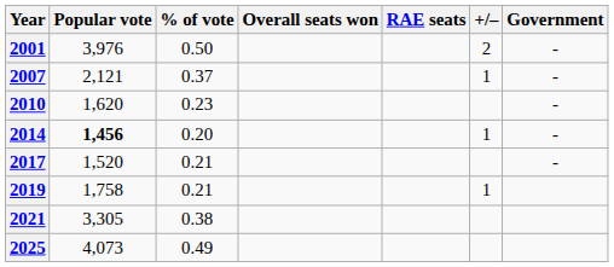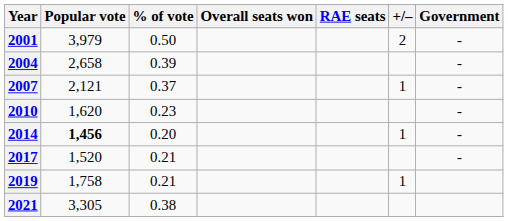 <table class="wikitable" style="text-align:center">
 <tr>
 <th>Year</th>
 <th>Popular vote</th>
 <th>% of vote</th>
 <th>Overall seats won</th>
 <th><a href='#'>R</a><a href='#'>AE</a> seats</th>
 <th>+/–</th>
 <th>Government</th>
 </tr>
 <tr>
 <th><a href='#'>2001</a></th>
-<td>3,976</td>
+<td>3,979</td>
 <td>0.50</td>
 <td></td>
 <td></td>
 <td> 2</td>
+<td>-</td>
+</tr>
+<tr>
+<th><a href='#'>2004</a></th>
+<td>2,658</td>
+<td>0.39</td>
+<td></td>
+<td></td>
+<td></td>
 <td>-</td>
 </tr>
 <tr>
 <th><a href='#'>2007</a></th>
 <td>2,121</td>
 <td>0.37</td>
 <td></td>
 <td></td>
 <td> 1</td>
 <td>-</td>
 </tr>
 <tr>
 <th><a href='#'>2010</a></th>
 <td>1,620</td>
 <td>0.23</td>
 <td></td>
 <td></td>
 <td></td>
 <td>-</td>
 </tr>
 <tr>
 <th><a href='#'>2014</a></th>
 <td><strong>1,456</strong></td>
 <td>0.20</td>
 <td></td>
 <td></td>
 <td> 1</td>
 <td>-</td>
 </tr>
 <tr>
 <th><a href='#'>2017</a></th>
 <td>1,520</td>
 <td>0.21</td>
 <td></td>
 <td></td>
 <td></td>
 <td>-</td>
 </tr>
 <tr>
 <th><a href='#'>2019</a></th>
 <td>1,758</td>
 <td>0.21</td>
 <td></td>
 <td></td>
 <td> 1</td>
 <td></td>
 </tr>
 <tr>
 <th><a href='#'>2021</a></th>
 <td>3,305</td>
 <td>0.38</td>
 <td></td>
 <td></td>
 <td></td>
 <td></td>
 </tr>
-<tr>
-<th><a href='#'>2025</a></th>
-<td>4,073</td>
-<td>0.49</td>
-<td></td>
-<td></td>
-<td></td>
-<td></td>
-</tr>
 </table>
